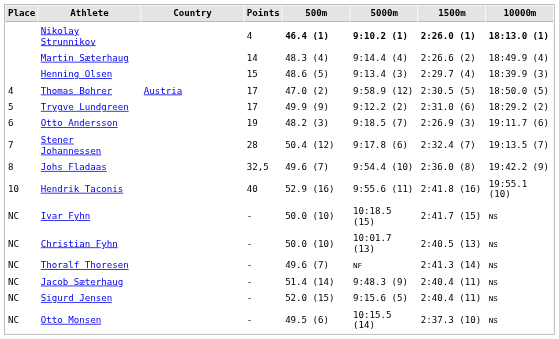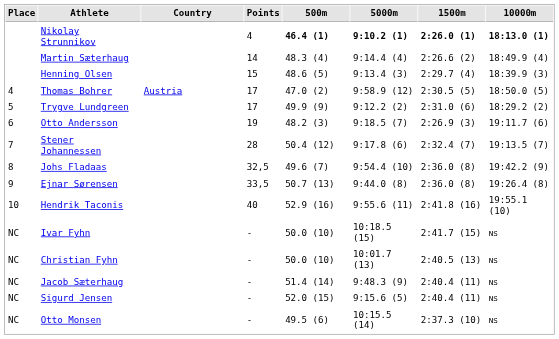 <table cellspacing="1" cellpadding="3" style="border:1px solid #AAAAAA;font-size:90%">
 <tr bgcolor="#E4E4E4">
 <th style="border-bottom:1px solid #AAAAAA" width=15>Place</th>
 <th style="border-bottom:1px solid #AAAAAA" width=125>Athlete</th>
 <th style="border-bottom:1px solid #AAAAAA" width=125>Country</th>
 <th style="border-bottom:1px solid #AAAAAA" width=40>Points</th>
 <th style="border-bottom:1px solid #AAAAAA" width=80>500m</th>
 <th style="border-bottom:1px solid #AAAAAA" width=80>5000m</th>
 <th style="border-bottom:1px solid #AAAAAA" width=80>1500m</th>
 <th style="border-bottom:1px solid #AAAAAA" width=80>10000m</th>
 </tr>
 <tr>
 <td></td>
 <td><a href='#'>Nikolay Strunnikov</a></td>
 <td></td>
 <td>4</td>
 <td><strong>46.4 (1)</strong></td>
 <td><strong>9:10.2 (1)</strong></td>
 <td><strong>2:26.0 (1)</strong></td>
 <td><strong>18:13.0 (1)</strong></td>
 </tr>
 <tr>
 <td></td>
 <td><a href='#'>Martin Sæterhaug</a></td>
 <td></td>
 <td>14</td>
 <td>48.3 (4)</td>
 <td>9:14.4 (4)</td>
 <td>2:26.6 (2)</td>
 <td>18:49.9 (4)</td>
 </tr>
 <tr>
 <td></td>
 <td><a href='#'>Henning Olsen</a></td>
 <td></td>
 <td>15</td>
 <td>48.6 (5)</td>
 <td>9:13.4 (3)</td>
 <td>2:29.7 (4)</td>
 <td>18:39.9 (3)</td>
 </tr>
 <tr>
 <td>4</td>
 <td><a href='#'>Thomas Bohrer</a></td>
 <td> <a href='#'>Austria</a></td>
 <td>17</td>
 <td>47.0 (2)</td>
 <td>9:58.9 (12)</td>
 <td>2:30.5 (5)</td>
 <td>18:50.0 (5)</td>
 </tr>
 <tr>
 <td>5</td>
 <td><a href='#'>Trygve Lundgreen</a></td>
 <td></td>
 <td>17</td>
 <td>49.9 (9)</td>
 <td>9:12.2 (2)</td>
 <td>2:31.0 (6)</td>
 <td>18:29.2 (2)</td>
 </tr>
 <tr>
 <td>6</td>
 <td><a href='#'>Otto Andersson</a></td>
 <td></td>
 <td>19</td>
 <td>48.2 (3)</td>
 <td>9:18.5 (7)</td>
 <td>2:26.9 (3)</td>
 <td>19:11.7 (6)</td>
 </tr>
 <tr>
 <td>7</td>
 <td><a href='#'>Stener Johannessen</a></td>
 <td></td>
 <td>28</td>
 <td>50.4 (12)</td>
 <td>9:17.8 (6)</td>
 <td>2:32.4 (7)</td>
 <td>19:13.5 (7)</td>
 </tr>
 <tr>
 <td>8</td>
 <td><a href='#'>Johs Fladaas</a></td>
 <td></td>
 <td>32,5</td>
 <td>49.6 (7)</td>
 <td>9:54.4 (10)</td>
 <td>2:36.0 (8)</td>
 <td>19:42.2 (9)</td>
 </tr>
 <tr>
+<td>9</td>
+<td><a href='#'>Ejnar Sørensen</a></td>
+<td></td>
+<td>33,5</td>
+<td>50.7 (13)</td>
+<td>9:44.0 (8)</td>
+<td>2:36.0 (8)</td>
+<td>19:26.4 (8)</td>
+</tr>
+<tr>
 <td>10</td>
 <td><a href='#'>Hendrik Taconis</a></td>
 <td></td>
 <td>40</td>
 <td>52.9 (16)</td>
 <td>9:55.6 (11)</td>
 <td>2:41.8 (16)</td>
 <td>19:55.1 (10)</td>
 </tr>
 <tr>
 <td>NC</td>
 <td><a href='#'>Ivar Fyhn</a></td>
 <td></td>
 <td>-</td>
 <td>50.0 (10)</td>
 <td>10:18.5 (15)</td>
 <td>2:41.7 (15)</td>
 <td><small>NS</small></td>
 </tr>
 <tr>
 <td>NC</td>
 <td><a href='#'>Christian Fyhn</a></td>
 <td></td>
 <td>-</td>
 <td>50.0 (10)</td>
 <td>10:01.7 (13)</td>
 <td>2:40.5 (13)</td>
-<td><small>NS</small></td>
-</tr>
-<tr>
-<td>NC</td>
-<td><a href='#'>Thoralf Thoresen</a></td>
-<td></td>
-<td>-</td>
-<td>49.6 (7)</td>
-<td><small>NF</small></td>
-<td>2:41.3 (14)</td>
 <td><small>NS</small></td>
 </tr>
 <tr>
 <td>NC</td>
 <td><a href='#'>Jacob Sæterhaug</a></td>
 <td></td>
 <td>-</td>
 <td>51.4 (14)</td>
 <td>9:48.3 (9)</td>
 <td>2:40.4 (11)</td>
 <td><small>NS</small></td>
 </tr>
 <tr>
 <td>NC</td>
 <td><a href='#'>Sigurd Jensen</a></td>
 <td></td>
 <td>-</td>
 <td>52.0 (15)</td>
 <td>9:15.6 (5)</td>
 <td>2:40.4 (11)</td>
 <td><small>NS</small></td>
 </tr>
 <tr>
 <td>NC</td>
 <td><a href='#'>Otto Monsen</a></td>
 <td></td>
 <td>-</td>
 <td>49.5 (6)</td>
 <td>10:15.5 (14)</td>
 <td>2:37.3 (10)</td>
 <td><small>NS</small></td>
 </tr>
 </table>
